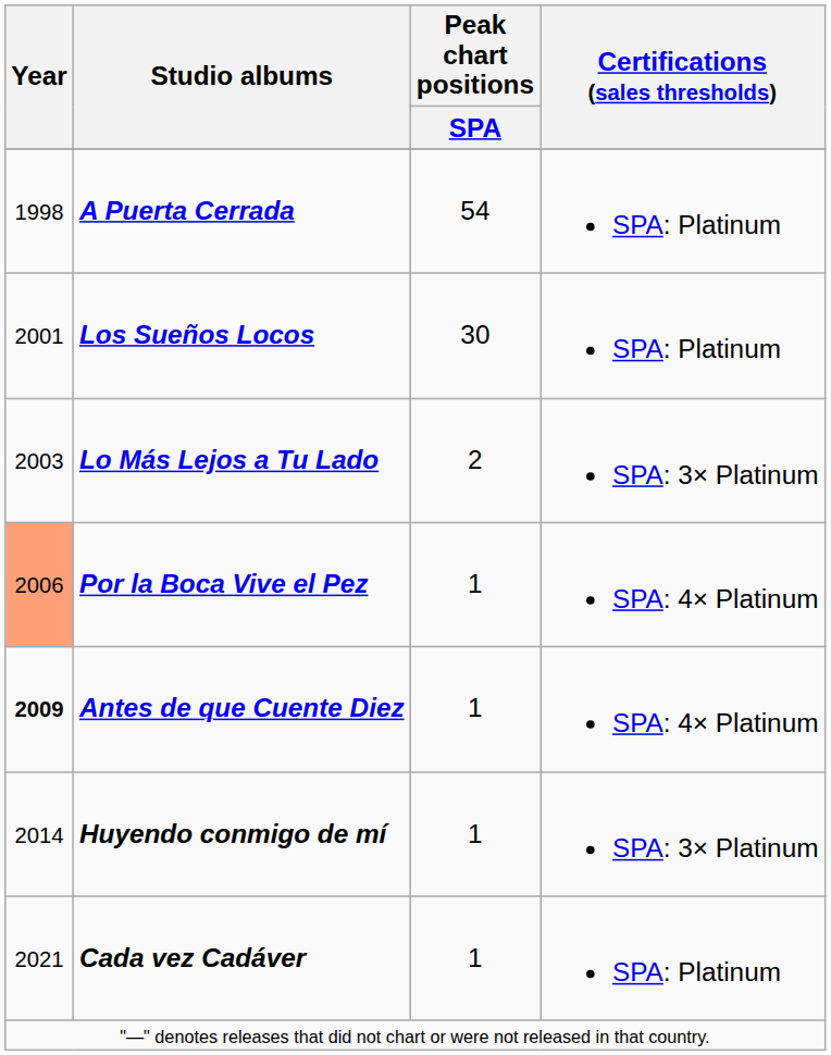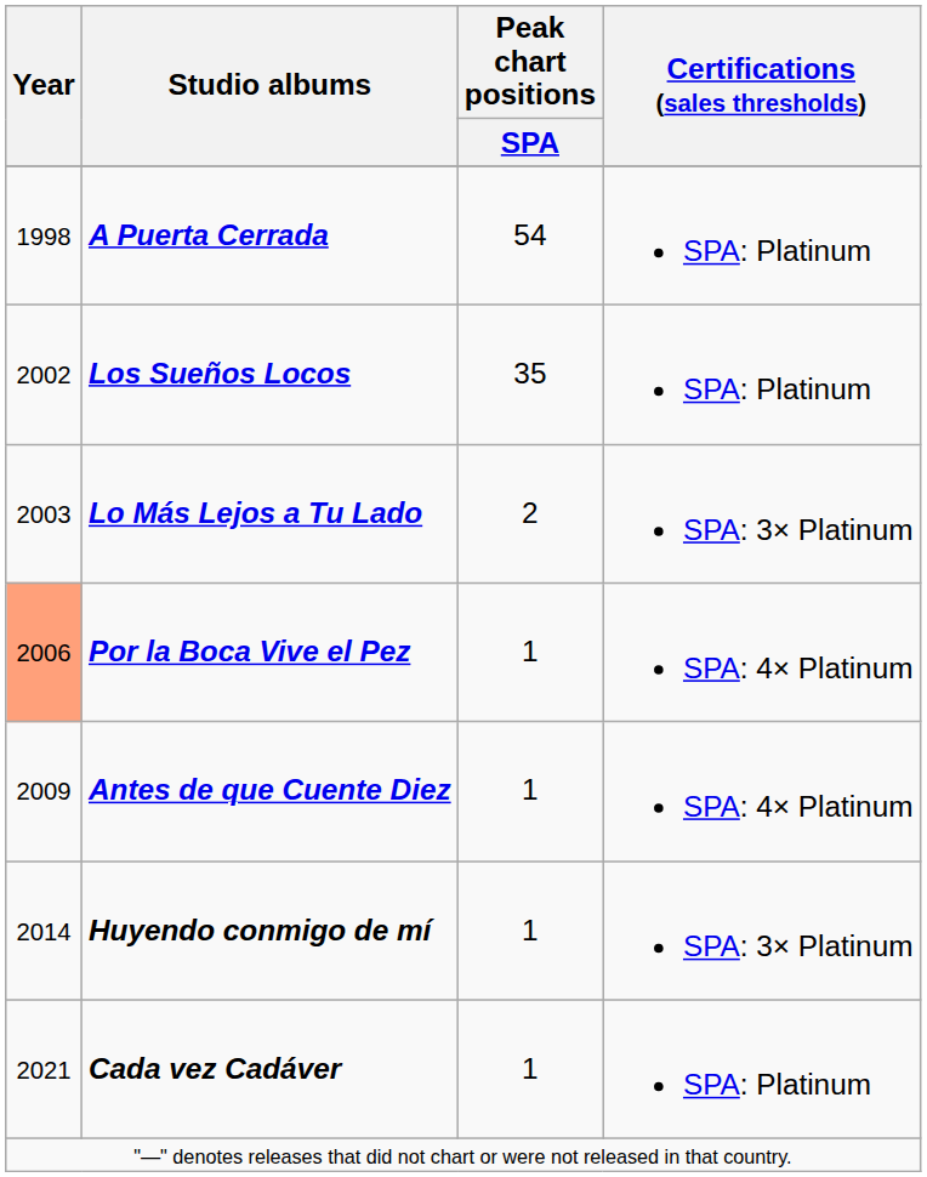 <table class="wikitable">
 <tr>
 <th rowspan="2">Year</th>
 <th rowspan="2">Studio albums</th>
 <th colspan="1">Peak chart positions</th>
 <th rowspan="2"><a href='#'>Certifications</a><br><small>(<a href='#'>sales thresholds</a>)</small></th>
 </tr>
 <tr>
 <th width="35"><a href='#'>SPA</a><br></th>
 </tr>
 <tr>
 </tr>
 <tr>
 <td align="center"><small>1998</small></td>
 <td><strong><em><a href='#'>A Puerta Cerrada</a></em></strong><br></td>
 <td align="center">54</td>
 <td align=><br><ul><li><a href='#'>SPA</a>: Platinum</li></ul></td>
 </tr>
 <tr>
-<td align="center"><small>2001</small></td>
+<td align="center"><small>2002</small></td>
 <td><strong><em><a href='#'>Los Sueños Locos</a></em></strong><br></td>
-<td align="center">30</td>
+<td align="center">35</td>
 <td align=><br><ul><li><a href='#'>SPA</a>: Platinum</li></ul></td>
 </tr>
 <tr>
 <td align="center"><small>2003</small></td>
 <td><strong><em><a href='#'>Lo Más Lejos a Tu Lado</a></em></strong><br></td>
 <td align="center">2</td>
 <td align=><br><ul><li><a href='#'>SPA</a>: 3× Platinum</li></ul></td>
 </tr>
 <tr>
 <td align="center" style="background: lightsalmon;"><small>2006</small></td>
 <td><strong><em><a href='#'>Por la Boca Vive el Pez</a></em></strong><br></td>
 <td align="center">1</td>
 <td align=><br><ul><li><a href='#'>SPA</a>: 4× Platinum</li></ul></td>
 </tr>
 <tr>
-<td align="center"><strong><small>2009</small></strong></td>
+<td align="center"><small>2009</small></td>
 <td><strong><em><a href='#'>Antes de que Cuente Diez</a></em></strong><br></td>
 <td align="center">1</td>
 <td align=><br><ul><li><a href='#'>SPA</a>: 4× Platinum</li></ul></td>
 </tr>
 <tr>
 <td align="center"><small>2014</small></td>
 <td><strong><em>Huyendo conmigo de mí</em></strong><br></td>
 <td align="center">1</td>
 <td align=><br><ul><li><a href='#'>SPA</a>: 3× Platinum</li></ul></td>
 </tr>
 <tr>
 <td align="center"><small>2021</small></td>
 <td><strong><em>Cada vez Cadáver</em></strong><br></td>
 <td align="center">1</td>
 <td align=><br><ul><li><a href='#'>SPA</a>: Platinum</li></ul></td>
 </tr>
 <tr>
 <td align="center" colspan="26" style="font-size: 8pt">"—" denotes releases that did not chart or were not released in that country.</td>
 </tr>
 </table>
